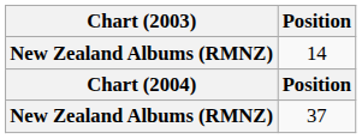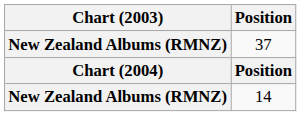 <table class="wikitable plainrowheaders" style="text-align:center">
 <tr>
 <th scope="col">Chart (2003)</th>
 <th scope="col">Position</th>
 </tr>
 <tr>
 <th scope="row">New Zealand Albums (RMNZ)</th>
-<td>14</td>
+<td>37</td>
 </tr>
 <tr>
 <th scope="col">Chart (2004)</th>
 <th scope="col">Position</th>
 </tr>
 <tr>
 <th scope="row">New Zealand Albums (RMNZ)</th>
-<td>37</td>
+<td>14</td>
 </tr>
 </table>
